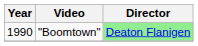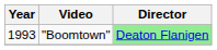 <table class="wikitable">
 <tr>
 <th>Year</th>
 <th>Video</th>
 <th>Director</th>
 </tr>
 <tr>
-<td>1990</td>
+<td>1993</td>
 <td>"Boomtown"</td>
 <td style="background: lightgreen;"><a href='#'>Deaton Flanigen</a></td>
 </tr>
 <tr>
 </tr>
 </table>
